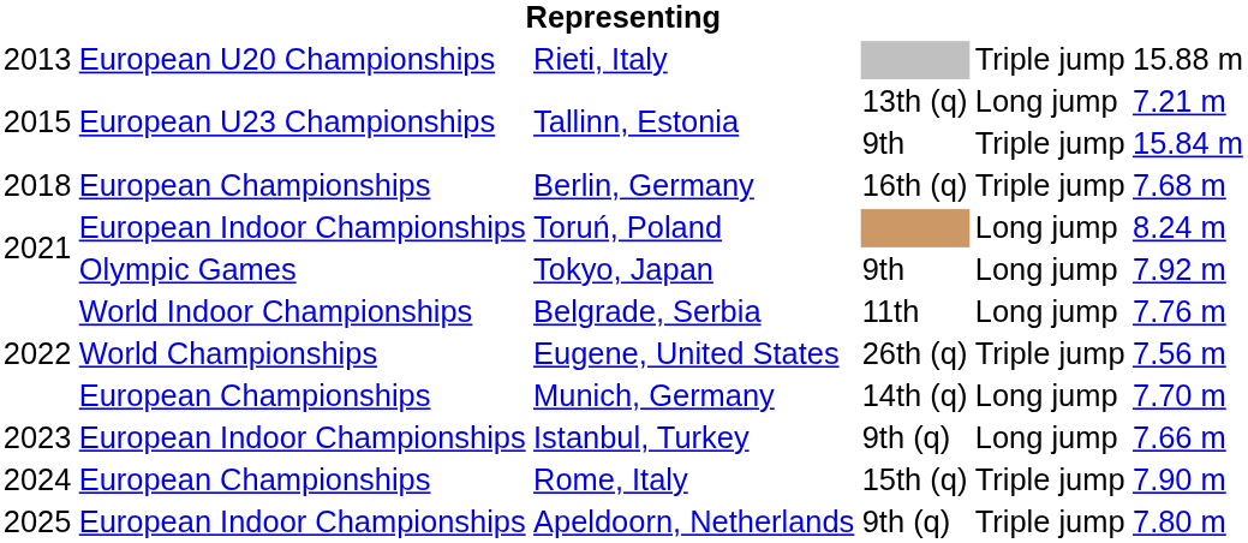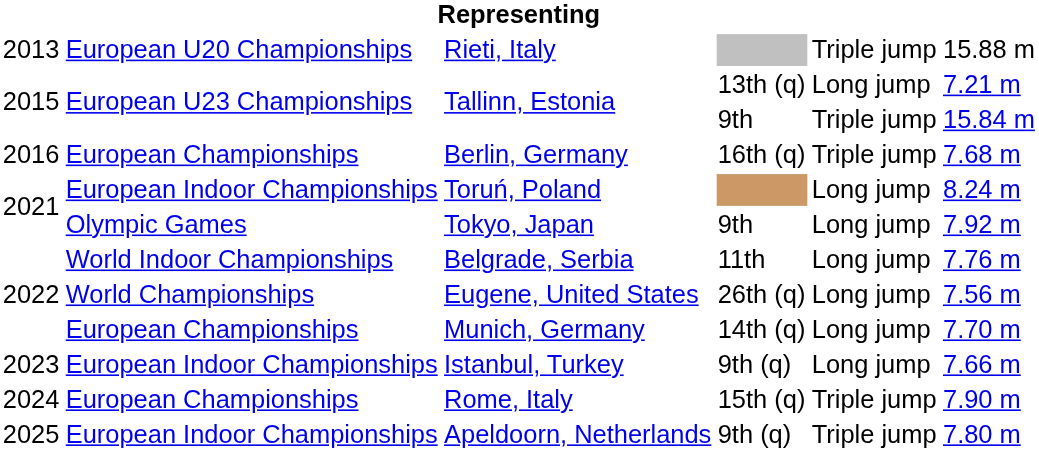 <table>
 <tr>
 <th colspan="6">Representing </th>
 </tr>
 <tr>
 <td>2013</td>
 <td><a href='#'>European U20 Championships</a></td>
 <td><a href='#'>Rieti, Italy</a></td>
 <td bgcolor="silver"></td>
 <td>Triple jump</td>
 <td>15.88 m</td>
 </tr>
 <tr>
 <td rowspan=2>2015</td>
 <td rowspan=2><a href='#'>European U23 Championships</a></td>
 <td rowspan=2><a href='#'>Tallinn, Estonia</a></td>
 <td>13th (q)</td>
 <td>Long jump</td>
 <td><a href='#'>7.21 m</a></td>
 </tr>
 <tr>
 <td>9th</td>
 <td>Triple jump</td>
 <td><a href='#'>15.84 m</a></td>
 </tr>
 <tr>
-<td>2018</td>
+<td>2016</td>
 <td><a href='#'>European Championships</a></td>
 <td><a href='#'>Berlin, Germany</a></td>
 <td>16th (q)</td>
 <td>Triple jump</td>
 <td><a href='#'>7.68 m</a></td>
 </tr>
 <tr>
 <td rowspan=2>2021</td>
 <td><a href='#'>European Indoor Championships</a></td>
 <td><a href='#'>Toruń, Poland</a></td>
 <td bgcolor=cc9966></td>
 <td>Long jump</td>
 <td><a href='#'>8.24 m</a></td>
 </tr>
 <tr>
 <td><a href='#'>Olympic Games</a></td>
 <td><a href='#'>Tokyo, Japan</a></td>
 <td>9th</td>
 <td>Long jump</td>
 <td><a href='#'>7.92 m</a></td>
 </tr>
 <tr>
 <td rowspan=3>2022</td>
 <td><a href='#'>World Indoor Championships</a></td>
 <td><a href='#'>Belgrade, Serbia</a></td>
 <td>11th</td>
 <td>Long jump</td>
 <td><a href='#'>7.76 m</a></td>
 </tr>
 <tr>
 <td><a href='#'>World Championships</a></td>
 <td><a href='#'>Eugene, United States</a></td>
 <td>26th (q)</td>
-<td>Triple jump</td>
+<td>Long jump</td>
 <td><a href='#'>7.56 m</a></td>
 </tr>
 <tr>
 <td><a href='#'>European Championships</a></td>
 <td><a href='#'>Munich, Germany</a></td>
 <td>14th (q)</td>
 <td>Long jump</td>
 <td><a href='#'>7.70 m</a></td>
 </tr>
 <tr>
 <td>2023</td>
 <td><a href='#'>European Indoor Championships</a></td>
 <td><a href='#'>Istanbul, Turkey</a></td>
 <td>9th (q)</td>
 <td>Long jump</td>
 <td><a href='#'>7.66 m</a></td>
 </tr>
 <tr>
 <td>2024</td>
 <td><a href='#'>European Championships</a></td>
 <td><a href='#'>Rome, Italy</a></td>
 <td>15th (q)</td>
 <td>Triple jump</td>
 <td><a href='#'>7.90 m</a></td>
 </tr>
 <tr>
 <td>2025</td>
 <td><a href='#'>European  Indoor Championships</a></td>
 <td><a href='#'>Apeldoorn, Netherlands</a></td>
 <td>9th (q)</td>
 <td>Triple jump</td>
 <td><a href='#'>7.80 m</a></td>
 </tr>
 </table>
